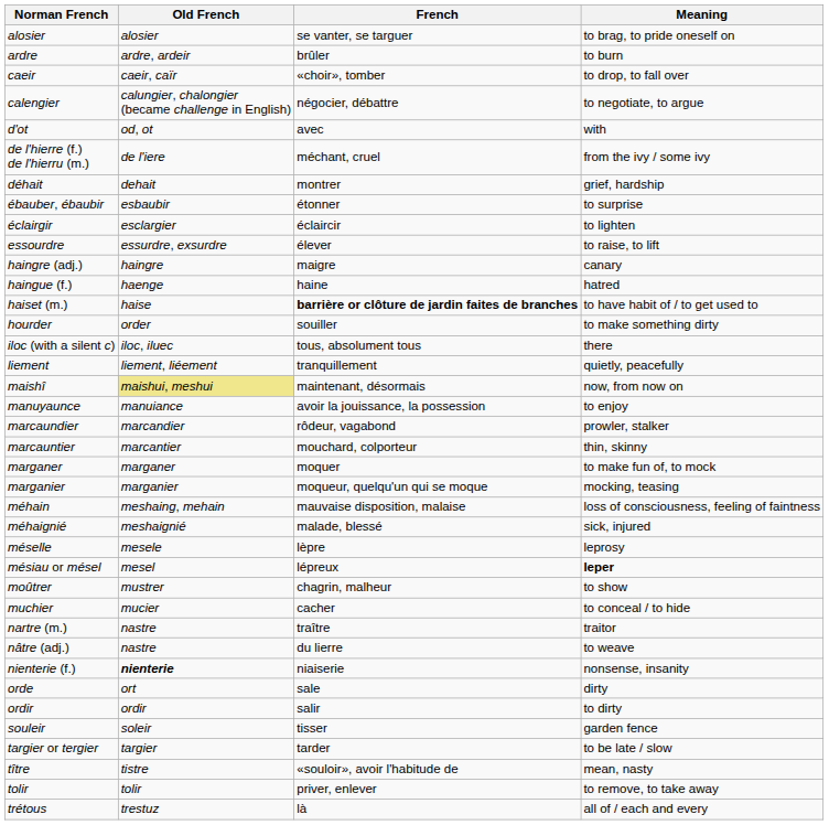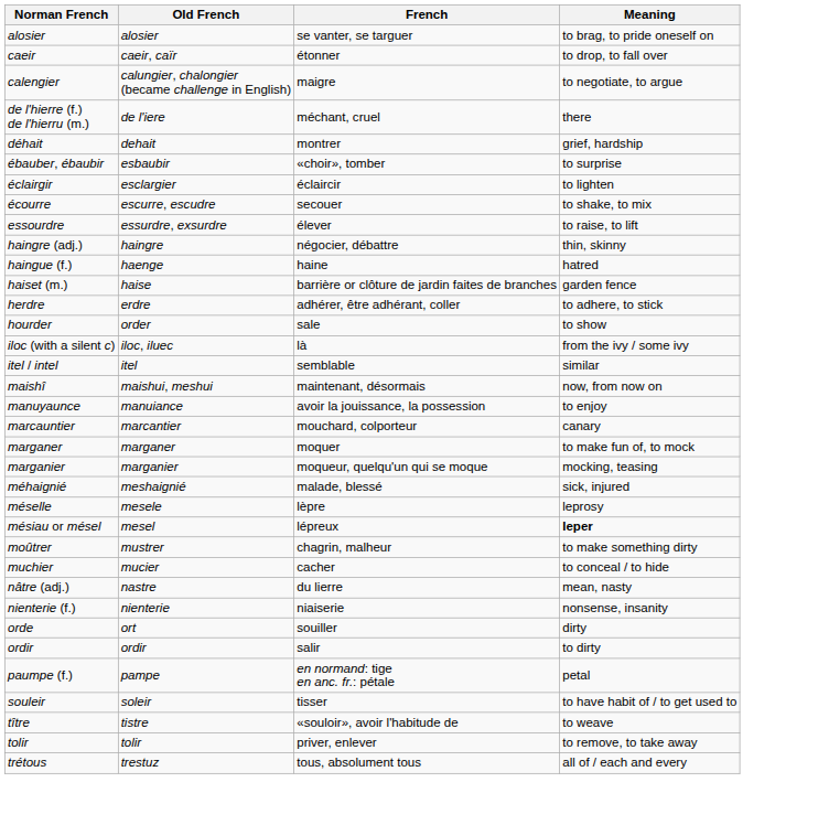 <table class="wikitable">
 <tr>
 <th>Norman French</th>
 <th>Old French</th>
 <th>French</th>
 <th>Meaning</th>
 </tr>
 <tr>
 <td><em>alosier</em></td>
 <td><em>alosier</em></td>
 <td>se vanter, se targuer</td>
 <td>to brag, to pride oneself on</td>
 </tr>
 <tr>
-<td><em>ardre</em></td>
-<td><em>ardre</em>, <em>ardeir</em></td>
-<td>brûler</td>
-<td>to burn</td>
-</tr>
-<tr>
 <td><em>caeir</em></td>
 <td><em>caeir</em>, <em>caïr</em></td>
-<td>«choir», tomber</td>
+<td>étonner</td>
 <td>to drop, to fall over</td>
 </tr>
 <tr>
 <td><em>calengier</em></td>
 <td><em>calungier</em>, <em>chalongier</em><br>(became <em>challenge</em> in English)</td>
-<td>négocier, débattre</td>
+<td>maigre</td>
 <td>to negotiate, to argue</td>
-</tr>
-<tr>
-<td><em>d'ot</em></td>
-<td><em>od</em>, <em>ot</em></td>
-<td>avec</td>
-<td>with</td>
 </tr>
 <tr>
 <td><em>de l'hierre</em> (f.)<br><em>de l'hierru</em> (m.)</td>
 <td><em>de l'iere</em></td>
 <td>méchant, cruel</td>
-<td>from the ivy / some ivy</td>
+<td>there</td>
 </tr>
 <tr>
 <td><em>déhait</em></td>
 <td><em>dehait</em></td>
 <td>montrer</td>
 <td>grief, hardship</td>
 </tr>
 <tr>
 <td><em>ébauber</em>, <em>ébaubir</em></td>
 <td><em>esbaubir</em></td>
-<td>étonner</td>
+<td>«choir», tomber</td>
 <td>to surprise</td>
 </tr>
 <tr>
 <td><em>éclairgir</em></td>
 <td><em>esclargier</em></td>
 <td>éclaircir</td>
 <td>to lighten</td>
+</tr>
+<tr>
+<td><em>écourre</em></td>
+<td><em>escurre</em>, <em>escudre</em></td>
+<td>secouer</td>
+<td>to shake, to mix</td>
 </tr>
 <tr>
 <td><em>essourdre</em></td>
 <td><em>essurdre</em>, <em>exsurdre</em></td>
 <td>élever</td>
 <td>to raise, to lift</td>
 </tr>
 <tr>
 <td><em>haingre</em> (adj.)</td>
 <td><em>haingre</em></td>
-<td>maigre</td>
-<td>canary</td>
+<td>négocier, débattre</td>
+<td>thin, skinny</td>
 </tr>
 <tr>
 <td><em>haingue</em> (f.)</td>
 <td><em>haenge</em></td>
 <td>haine</td>
 <td>hatred</td>
 </tr>
 <tr>
 <td><em>haiset</em> (m.)</td>
 <td><em>haise</em></td>
-<td><strong>barrière or clôture de jardin faites de branches</strong></td>
-<td>to have habit of / to get used to</td>
+<td>barrière or clôture de jardin faites de branches</td>
+<td>garden fence</td>
+</tr>
+<tr>
+<td><em>herdre</em></td>
+<td><em>erdre</em></td>
+<td>adhérer, être adhérant, coller</td>
+<td>to adhere, to stick</td>
 </tr>
 <tr>
 <td><em>hourder</em></td>
 <td><em>order</em></td>
-<td>souiller</td>
-<td>to make something dirty</td>
+<td>sale</td>
+<td>to show</td>
 </tr>
 <tr>
 <td><em>iloc</em> (with a silent <em>c</em>)</td>
 <td><em>iloc</em>, <em>iluec</em></td>
-<td>tous, absolument tous</td>
-<td>there</td>
+<td>là</td>
+<td>from the ivy / some ivy</td>
 </tr>
 <tr>
-<td><em>liement</em></td>
-<td><em>liement</em>, <em>liéement</em></td>
-<td>tranquillement</td>
-<td>quietly, peacefully</td>
+<td><em>itel</em> / <em>intel</em></td>
+<td><em>itel</em></td>
+<td>semblable</td>
+<td>similar</td>
 </tr>
 <tr>
 <td><em>maishî</em></td>
-<td style="background: khaki;"><em>maishui</em>, <em>meshui</em></td>
+<td><em>maishui</em>, <em>meshui</em></td>
 <td>maintenant, désormais</td>
 <td>now, from now on</td>
 </tr>
 <tr>
 <td><em>manuyaunce</em></td>
 <td><em>manuiance</em></td>
 <td>avoir la jouissance, la possession</td>
 <td>to enjoy</td>
 </tr>
 <tr>
-<td><em>marcaundier</em></td>
-<td><em>marcandier</em></td>
-<td>rôdeur, vagabond</td>
-<td>prowler, stalker</td>
-</tr>
-<tr>
 <td><em>marcauntier</em></td>
 <td><em>marcantier</em></td>
 <td>mouchard, colporteur</td>
-<td>thin, skinny</td>
+<td>canary</td>
 </tr>
 <tr>
 <td><em>marganer</em></td>
 <td><em>marganer</em></td>
 <td>moquer</td>
 <td>to make fun of, to mock</td>
 </tr>
 <tr>
 <td><em>marganier</em></td>
 <td><em>marganier</em></td>
 <td>moqueur, quelqu'un qui se moque</td>
 <td>mocking, teasing</td>
-</tr>
-<tr>
-<td><em>méhain</em></td>
-<td><em>meshaing</em>, <em>mehain</em></td>
-<td>mauvaise disposition, malaise</td>
-<td>loss of consciousness, feeling of faintness</td>
 </tr>
 <tr>
 <td><em>méhaignié</em></td>
 <td><em>meshaignié</em></td>
 <td>malade, blessé</td>
 <td>sick, injured</td>
 </tr>
 <tr>
 <td><em>méselle</em></td>
 <td><em>mesele</em></td>
 <td>lèpre</td>
 <td>leprosy</td>
 </tr>
 <tr>
 <td><em>mésiau</em> or <em>mésel</em></td>
 <td><em>mesel</em></td>
 <td>lépreux</td>
 <td><strong>leper</strong></td>
 </tr>
 <tr>
 <td><em>moûtrer</em></td>
 <td><em>mustrer</em></td>
 <td>chagrin, malheur</td>
-<td>to show</td>
+<td>to make something dirty</td>
 </tr>
 <tr>
 <td><em>muchier</em></td>
 <td><em>mucier</em></td>
 <td>cacher</td>
 <td>to conceal / to hide</td>
 </tr>
 <tr>
-<td><em>nartre</em> (m.)</td>
-<td><em>nastre</em></td>
-<td>traître</td>
-<td>traitor</td>
-</tr>
-<tr>
 <td><em>nâtre</em> (adj.)</td>
 <td><em>nastre</em></td>
 <td>du lierre</td>
-<td>to weave</td>
+<td>mean, nasty</td>
 </tr>
 <tr>
 <td><em>nienterie</em> (f.)</td>
-<td><strong><em>nienterie</em></strong></td>
+<td><em>nienterie</em></td>
 <td>niaiserie</td>
 <td>nonsense, insanity</td>
 </tr>
 <tr>
 <td><em>orde</em></td>
 <td><em>ort</em></td>
-<td>sale</td>
+<td>souiller</td>
 <td>dirty</td>
 </tr>
 <tr>
 <td><em>ordir</em></td>
 <td><em>ordir</em></td>
 <td>salir</td>
 <td>to dirty</td>
 </tr>
 <tr>
+<td><em>paumpe</em> (f.)</td>
+<td><em>pampe</em></td>
+<td><em>en normand</em>: tige<br><em>en anc. fr.</em>: pétale</td>
+<td>petal</td>
+</tr>
+<tr>
 <td><em>souleir</em></td>
 <td><em>soleir</em></td>
 <td>tisser</td>
-<td>garden fence</td>
-</tr>
-<tr>
-<td><em>targier</em> or <em>tergier</em></td>
-<td><em>targier</em></td>
-<td>tarder</td>
-<td>to be late / slow</td>
+<td>to have habit of / to get used to</td>
 </tr>
 <tr>
 <td><em>tître</em></td>
 <td><em>tistre</em></td>
 <td>«souloir», avoir l'habitude de</td>
-<td>mean, nasty</td>
+<td>to weave</td>
 </tr>
 <tr>
 <td><em>tolir</em></td>
 <td><em>tolir</em></td>
 <td>priver, enlever</td>
 <td>to remove, to take away</td>
 </tr>
 <tr>
 <td><em>trétous</em></td>
 <td><em>trestuz</em></td>
-<td>là</td>
+<td>tous, absolument tous</td>
 <td>all of / each and every</td>
 </tr>
 </table>
